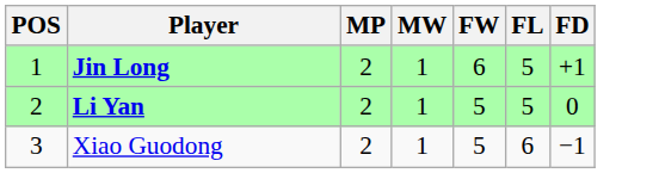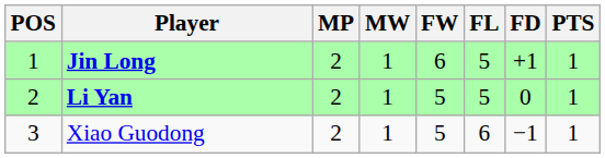 <table class="wikitable" style="text-align: center;">
 <tr>
 <th width=20>POS</th>
 <th width=165>Player</th>
 <th width=20>MP</th>
 <th width=20>MW</th>
 <th width=20>FW</th>
 <th width=20>FL</th>
 <th width=20>FD</th>
+<th width=20>PTS</th>
 </tr>
 <tr style="background:#aaffaa;">
 <td>1</td>
 <td style="text-align:left;"> <strong><a href='#'>Jin Long</a></strong></td>
 <td>2</td>
 <td>1</td>
 <td>6</td>
 <td>5</td>
 <td>+1</td>
+<td>1</td>
 </tr>
 <tr style="background:#aaffaa;">
 <td>2</td>
 <td style="text-align:left;"> <strong><a href='#'>Li Yan</a></strong></td>
 <td>2</td>
 <td>1</td>
 <td>5</td>
 <td>5</td>
 <td>0</td>
+<td>1</td>
 </tr>
 <tr>
 <td>3</td>
 <td style="text-align:left;"> <a href='#'>Xiao Guodong</a></td>
 <td>2</td>
 <td>1</td>
 <td>5</td>
 <td>6</td>
 <td>−1</td>
+<td>1</td>
 </tr>
 </table>
